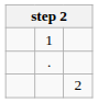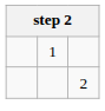 <table class="wikitable" style="margin:0.5em auto;text-align:center;width:6em;height:6em;table-layout:fixed;">
 <tr>
 <th colspan="3">step 2</th>
 </tr>
 <tr>
 <td></td>
 <td>1</td>
 <td></td>
 </tr>
 <tr>
 <td></td>
-<td>.</td>
-<td></td>
-</tr>
-<tr>
-<td></td>
 <td></td>
 <td>2</td>
 </tr>
 </table>
